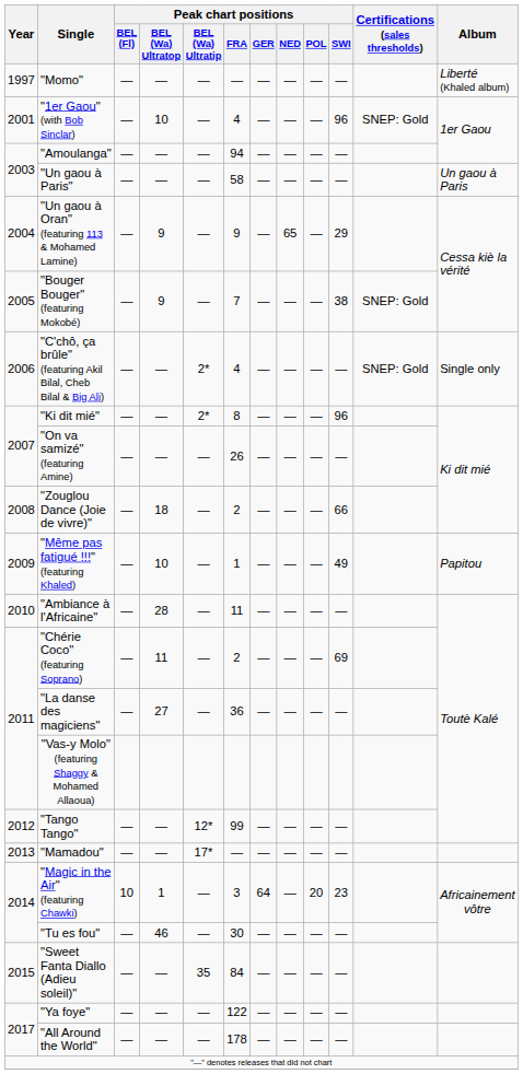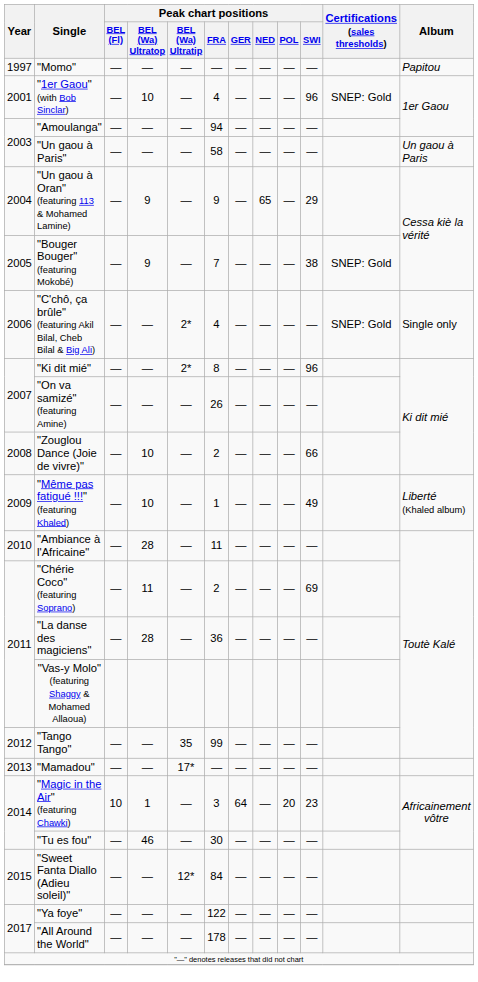 <table class="wikitable" style="text-align:center;">
 <tr>
 <th rowspan="2">Year</th>
 <th rowspan="2">Single</th>
 <th colspan="8">Peak chart positions</th>
 <th rowspan="2"><a href='#'>Certifications</a><br><small>(<a href='#'>sales thresholds</a>)</small></th>
 <th rowspan="2">Album</th>
 </tr>
 <tr style="font-size:smaller;">
 <th width="35"><a href='#'>BEL<br>(Fl)</a><br><br></th>
 <th width="35"><a href='#'>BEL<br>(Wa)<br>Ultratop</a><br></th>
 <th width="35"><a href='#'>BEL<br>(Wa)<br>Ultratip</a><br></th>
 <th width="35"><a href='#'>FRA</a><br></th>
 <th width="35"><a href='#'>GER</a><br></th>
 <th width="35"><a href='#'>NED</a></th>
 <th width="35"><a href='#'>POL</a><br></th>
 <th width="35"><a href='#'>SWI</a></th>
 </tr>
 <tr>
 <td>1997</td>
 <td align="left">"Momo"</td>
 <td>—</td>
 <td>—</td>
 <td>—</td>
 <td>—</td>
 <td>—</td>
 <td>—</td>
 <td>—</td>
 <td>—</td>
 <td></td>
-<td align="left"><em>Liberté</em> <small>(Khaled album)</small></td>
+<td align="left"><em>Papitou</em></td>
 </tr>
 <tr>
 <td>2001</td>
 <td align="left">"<a href='#'>1er Gaou</a>" <br><small>(with <a href='#'>Bob Sinclar</a>)</small></td>
 <td>—</td>
 <td>10</td>
 <td>—</td>
 <td>4</td>
 <td>—</td>
 <td>—</td>
 <td>—</td>
 <td>96</td>
 <td>SNEP: Gold</td>
 <td align="left" rowspan=2><em>1er Gaou</em></td>
 </tr>
 <tr>
 <td rowspan=2>2003</td>
 <td align="left">"Amoulanga"</td>
 <td>—</td>
 <td>—</td>
 <td>—</td>
 <td>94</td>
 <td>—</td>
 <td>—</td>
 <td>—</td>
 <td>—</td>
 <td></td>
 </tr>
 <tr>
 <td align="left">"Un gaou à Paris"</td>
 <td>—</td>
 <td>—</td>
 <td>—</td>
 <td>58</td>
 <td>—</td>
 <td>—</td>
 <td>—</td>
 <td>—</td>
 <td></td>
 <td align="left"><em>Un gaou à Paris</em></td>
 </tr>
 <tr>
 <td>2004</td>
 <td align="left">"Un gaou à Oran" <br><small>(featuring <a href='#'>113</a> & Mohamed Lamine)</small></td>
 <td>—</td>
 <td>9</td>
 <td>—</td>
 <td>9</td>
 <td>—</td>
 <td>65</td>
 <td>—</td>
 <td>29</td>
 <td></td>
 <td align="left" rowspan="2"><em>Cessa kiè la vérité</em></td>
 </tr>
 <tr>
 <td>2005</td>
 <td align="left">"Bouger Bouger" <br><small>(featuring Mokobé)</small></td>
 <td>—</td>
 <td>9</td>
 <td>—</td>
 <td>7</td>
 <td>—</td>
 <td>—</td>
 <td>—</td>
 <td>38</td>
 <td>SNEP: Gold</td>
 </tr>
 <tr>
 <td>2006</td>
 <td align="left">"C'chô, ça brûle" <br><small>(featuring Akil Bilal, Cheb Bilal & <a href='#'>Big Ali</a>)</small></td>
 <td>—</td>
 <td>—</td>
 <td>2*</td>
 <td>4</td>
 <td>—</td>
 <td>—</td>
 <td>—</td>
 <td>—</td>
 <td>SNEP: Gold</td>
 <td align="left">Single only</td>
 </tr>
 <tr>
 <td rowspan=2>2007</td>
 <td align="left">"Ki dit mié"</td>
 <td>—</td>
 <td>—</td>
 <td>2*</td>
 <td>8</td>
 <td>—</td>
 <td>—</td>
 <td>—</td>
 <td>96</td>
 <td></td>
 <td align="left" rowspan="3"><em>Ki dit mié</em></td>
 </tr>
 <tr>
 <td align="left">"On va samizé" <br><small>(featuring Amine)</small></td>
 <td>—</td>
 <td>—</td>
 <td>—</td>
 <td>26</td>
 <td>—</td>
 <td>—</td>
 <td>—</td>
 <td>—</td>
 <td></td>
 </tr>
 <tr>
 <td>2008</td>
 <td align="left">"Zouglou Dance (Joie de vivre)"</td>
 <td>—</td>
-<td>18</td>
+<td>10</td>
 <td>—</td>
 <td>2</td>
 <td>—</td>
 <td>—</td>
 <td>—</td>
 <td>66</td>
 <td></td>
 </tr>
 <tr>
 <td>2009</td>
 <td align="left">"<a href='#'>Même pas fatigué !!!</a>" <br><small>(featuring <a href='#'>Khaled</a>)</small></td>
 <td>—</td>
 <td>10</td>
 <td>—</td>
 <td>1</td>
 <td>—</td>
 <td>—</td>
 <td>—</td>
 <td>49</td>
 <td></td>
-<td align="left"><em>Papitou</em></td>
+<td align="left"><em>Liberté</em> <small>(Khaled album)</small></td>
 </tr>
 <tr>
 <td>2010</td>
 <td align="left">"Ambiance à l'Africaine"</td>
 <td>—</td>
 <td>28</td>
 <td>—</td>
 <td>11</td>
 <td>—</td>
 <td>—</td>
 <td>—</td>
 <td>—</td>
 <td></td>
 <td rowspan="5" align="left"><em>Toutè Kalé</em></td>
 </tr>
 <tr>
 <td rowspan="3">2011</td>
 <td align="left">"Chérie Coco" <br><small>(featuring <a href='#'>Soprano</a>)</small></td>
 <td>—</td>
 <td>11</td>
 <td>—</td>
 <td>2</td>
 <td>—</td>
 <td>—</td>
 <td>—</td>
 <td>69</td>
 <td></td>
 </tr>
 <tr>
 <td align="left">"La danse des magiciens"</td>
 <td>—</td>
-<td>27</td>
+<td>28</td>
 <td>—</td>
 <td>36</td>
 <td>—</td>
 <td>—</td>
 <td>—</td>
 <td>—</td>
 <td></td>
 </tr>
 <tr>
 <td>"Vas-y Molo" <small>(featuring <a href='#'>Shaggy</a> & Mohamed Allaoua)</small></td>
 <td></td>
 <td></td>
 <td></td>
 <td></td>
 <td></td>
 <td></td>
 <td></td>
 <td></td>
 <td></td>
 </tr>
 <tr>
 <td>2012</td>
 <td align="left">"Tango Tango"</td>
 <td>—</td>
 <td>—</td>
-<td>12*</td>
+<td>35</td>
 <td>99</td>
 <td>—</td>
 <td>—</td>
 <td>—</td>
 <td>—</td>
 <td></td>
 </tr>
 <tr>
 <td>2013</td>
 <td align="left">"Mamadou"</td>
 <td>—</td>
 <td>—</td>
 <td>17*</td>
 <td>—</td>
 <td>—</td>
 <td>—</td>
 <td>—</td>
 <td>—</td>
 <td></td>
 <td></td>
 </tr>
 <tr>
 <td rowspan=2>2014</td>
 <td align="left">"<a href='#'>Magic in the Air</a>" <br><small>(featuring <a href='#'>Chawki</a>)</small></td>
 <td>10</td>
 <td>1</td>
 <td>—</td>
 <td>3</td>
 <td>64</td>
 <td>—</td>
 <td>20</td>
 <td>23</td>
 <td></td>
 <td rowspan=2><em>Africainement vôtre</em></td>
 </tr>
 <tr>
 <td align="left">"Tu es fou"</td>
 <td>—</td>
 <td>46</td>
 <td>—</td>
 <td>30</td>
 <td>—</td>
 <td>—</td>
 <td>—</td>
 <td>—</td>
 <td></td>
 </tr>
 <tr>
 <td>2015</td>
 <td align="left">"Sweet Fanta Diallo (Adieu soleil)"</td>
 <td>—</td>
 <td>—</td>
-<td>35</td>
+<td>12*</td>
 <td>84</td>
 <td>—</td>
 <td>—</td>
 <td>—</td>
 <td>—</td>
 <td></td>
 <td></td>
 </tr>
 <tr>
 <td rowspan="2">2017</td>
 <td align="left">"Ya foye"</td>
 <td>—</td>
 <td>—</td>
 <td>—</td>
 <td>122<br></td>
 <td>—</td>
 <td>—</td>
 <td>—</td>
 <td>—</td>
 <td></td>
 <td></td>
 </tr>
 <tr>
 <td align="left">"All Around the World"</td>
 <td>—</td>
 <td>—</td>
 <td>—</td>
 <td>178<br></td>
 <td>—</td>
 <td>—</td>
 <td>—</td>
 <td>—</td>
 <td></td>
 <td></td>
 </tr>
 <tr>
 <td colspan="16" style="font-size:8pt">"—" denotes releases that did not chart</td>
 </tr>
 <tr>
 </tr>
 </table>
